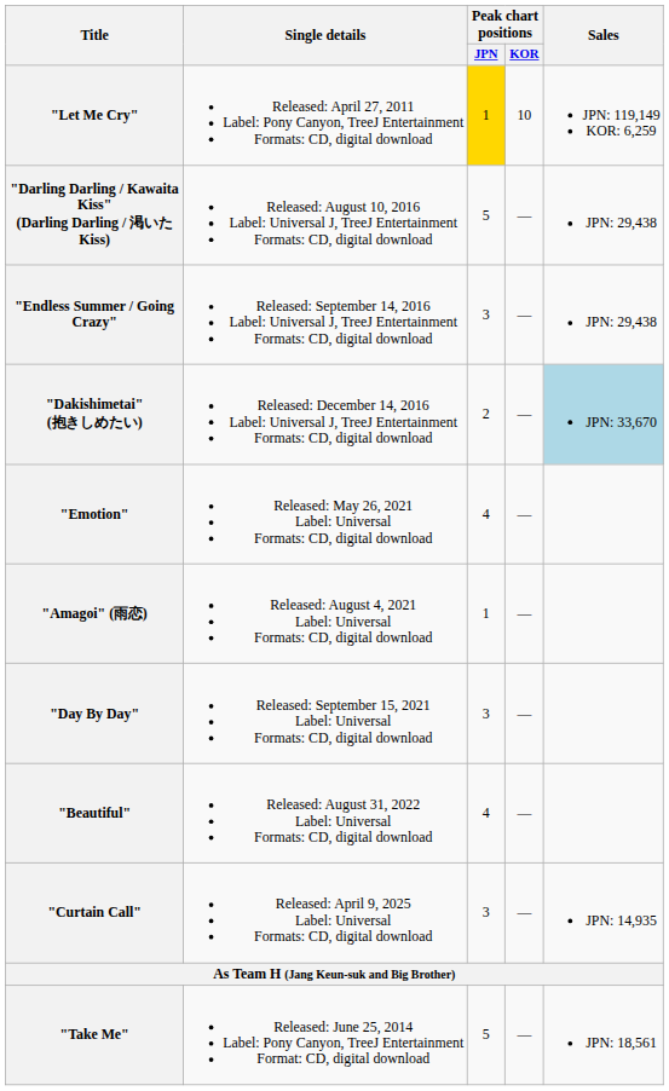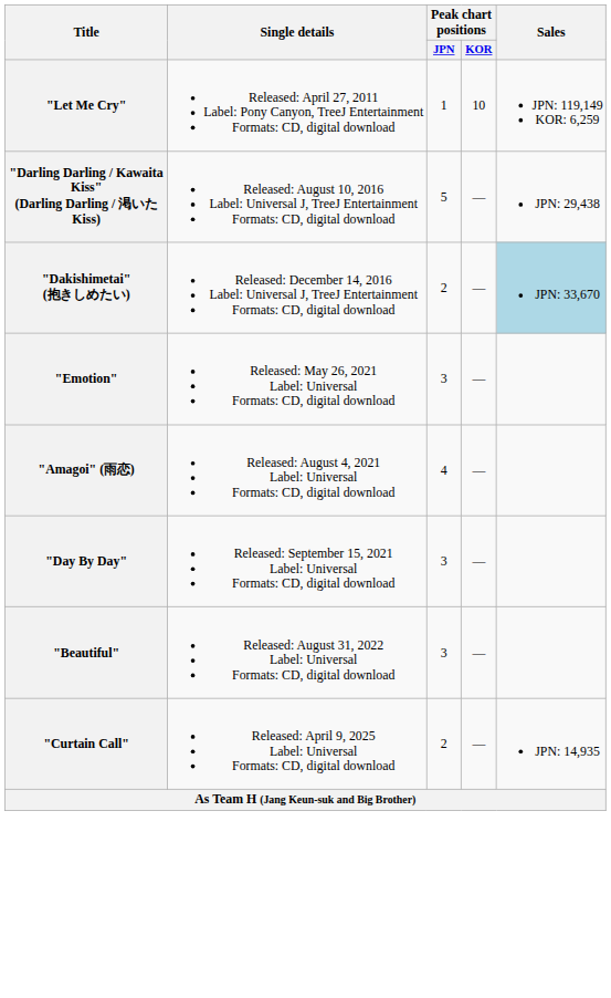 <table class="wikitable plainrowheaders" style="text-align:center;">
 <tr>
 <th scope="col" rowspan="2" style="width:12em;">Title</th>
 <th scope="col" rowspan="2">Single details</th>
 <th colspan="2" scope="col">Peak chart positions</th>
 <th scope="col" rowspan="2">Sales</th>
 </tr>
 <tr>
 <th scope="col" style="width:2.5em;font-size:90%;"><a href='#'>JPN</a><br></th>
 <th scope="col" style="width:2.5em;font-size:90%;"><a href='#'>KOR</a><br></th>
 </tr>
 <tr>
 <th scope="row">"Let Me Cry"</th>
 <td><br><ul><li>Released: April 27, 2011</li><li>Label: Pony Canyon, TreeJ Entertainment</li><li>Formats: CD, digital download</li></ul></td>
-<td style="background: gold;">1</td>
+<td>1</td>
 <td>10</td>
 <td><br><ul><li>JPN: 119,149</li><li>KOR: 6,259</li></ul></td>
 </tr>
 <tr>
 <th scope="row">"Darling Darling / Kawaita Kiss"<br>(Darling Darling / 渇いたKiss)</th>
 <td><br><ul><li>Released: August 10, 2016</li><li>Label: Universal J, TreeJ Entertainment</li><li>Formats: CD, digital download</li></ul></td>
 <td>5</td>
-<td>—</td>
-<td><br><ul><li>JPN: 29,438</li></ul></td>
-</tr>
-<tr>
-<th scope="row">"Endless Summer / Going Crazy"</th>
-<td><br><ul><li>Released: September 14, 2016</li><li>Label: Universal J, TreeJ Entertainment</li><li>Formats: CD, digital download</li></ul></td>
-<td>3</td>
 <td>—</td>
 <td><br><ul><li>JPN: 29,438</li></ul></td>
 </tr>
 <tr>
 <th scope="row">"Dakishimetai"<br>(抱きしめたい)</th>
 <td><br><ul><li>Released: December 14, 2016</li><li>Label: Universal J, TreeJ Entertainment</li><li>Formats: CD, digital download</li></ul></td>
 <td>2</td>
 <td>—</td>
 <td style="background: lightblue;"><br><ul><li>JPN: 33,670</li></ul></td>
 </tr>
 <tr>
 <th scope="row">"Emotion"</th>
 <td><br><ul><li>Released: May 26, 2021</li><li>Label: Universal</li><li>Formats: CD, digital download</li></ul></td>
-<td>4</td>
+<td>3</td>
 <td>—</td>
 <td></td>
 </tr>
 <tr>
 <th scope="row">"Amagoi" (雨恋)</th>
 <td><br><ul><li>Released: August 4, 2021</li><li>Label: Universal</li><li>Formats: CD, digital download</li></ul></td>
-<td>1</td>
+<td>4</td>
 <td>—</td>
 <td></td>
 </tr>
 <tr>
 <th scope="row">"Day By Day"</th>
 <td><br><ul><li>Released: September 15, 2021</li><li>Label: Universal</li><li>Formats: CD, digital download</li></ul></td>
 <td>3</td>
 <td>—</td>
 <td></td>
 </tr>
 <tr>
 <th scope="row">"Beautiful"</th>
 <td><br><ul><li>Released: August 31, 2022</li><li>Label: Universal</li><li>Formats: CD, digital download</li></ul></td>
-<td>4</td>
+<td>3</td>
 <td>—</td>
 <td></td>
 </tr>
 <tr>
 <th scope="row">"Curtain Call"</th>
 <td><br><ul><li>Released: April 9, 2025</li><li>Label: Universal</li><li>Formats: CD, digital download</li></ul></td>
-<td>3</td>
+<td>2</td>
 <td>—</td>
 <td><br><ul><li>JPN: 14,935</li></ul></td>
 </tr>
 <tr>
 <th colspan="5">As Team H <small>(Jang Keun-suk and Big Brother)</small></th>
 </tr>
-<tr>
-<th scope="row">"Take Me"</th>
-<td><br><ul><li>Released: June 25, 2014</li><li>Label: Pony Canyon, TreeJ Entertainment</li><li>Format: CD, digital download</li></ul></td>
-<td>5</td>
-<td>—</td>
-<td><br><ul><li>JPN: 18,561</li></ul></td>
-</tr>
 </table>
